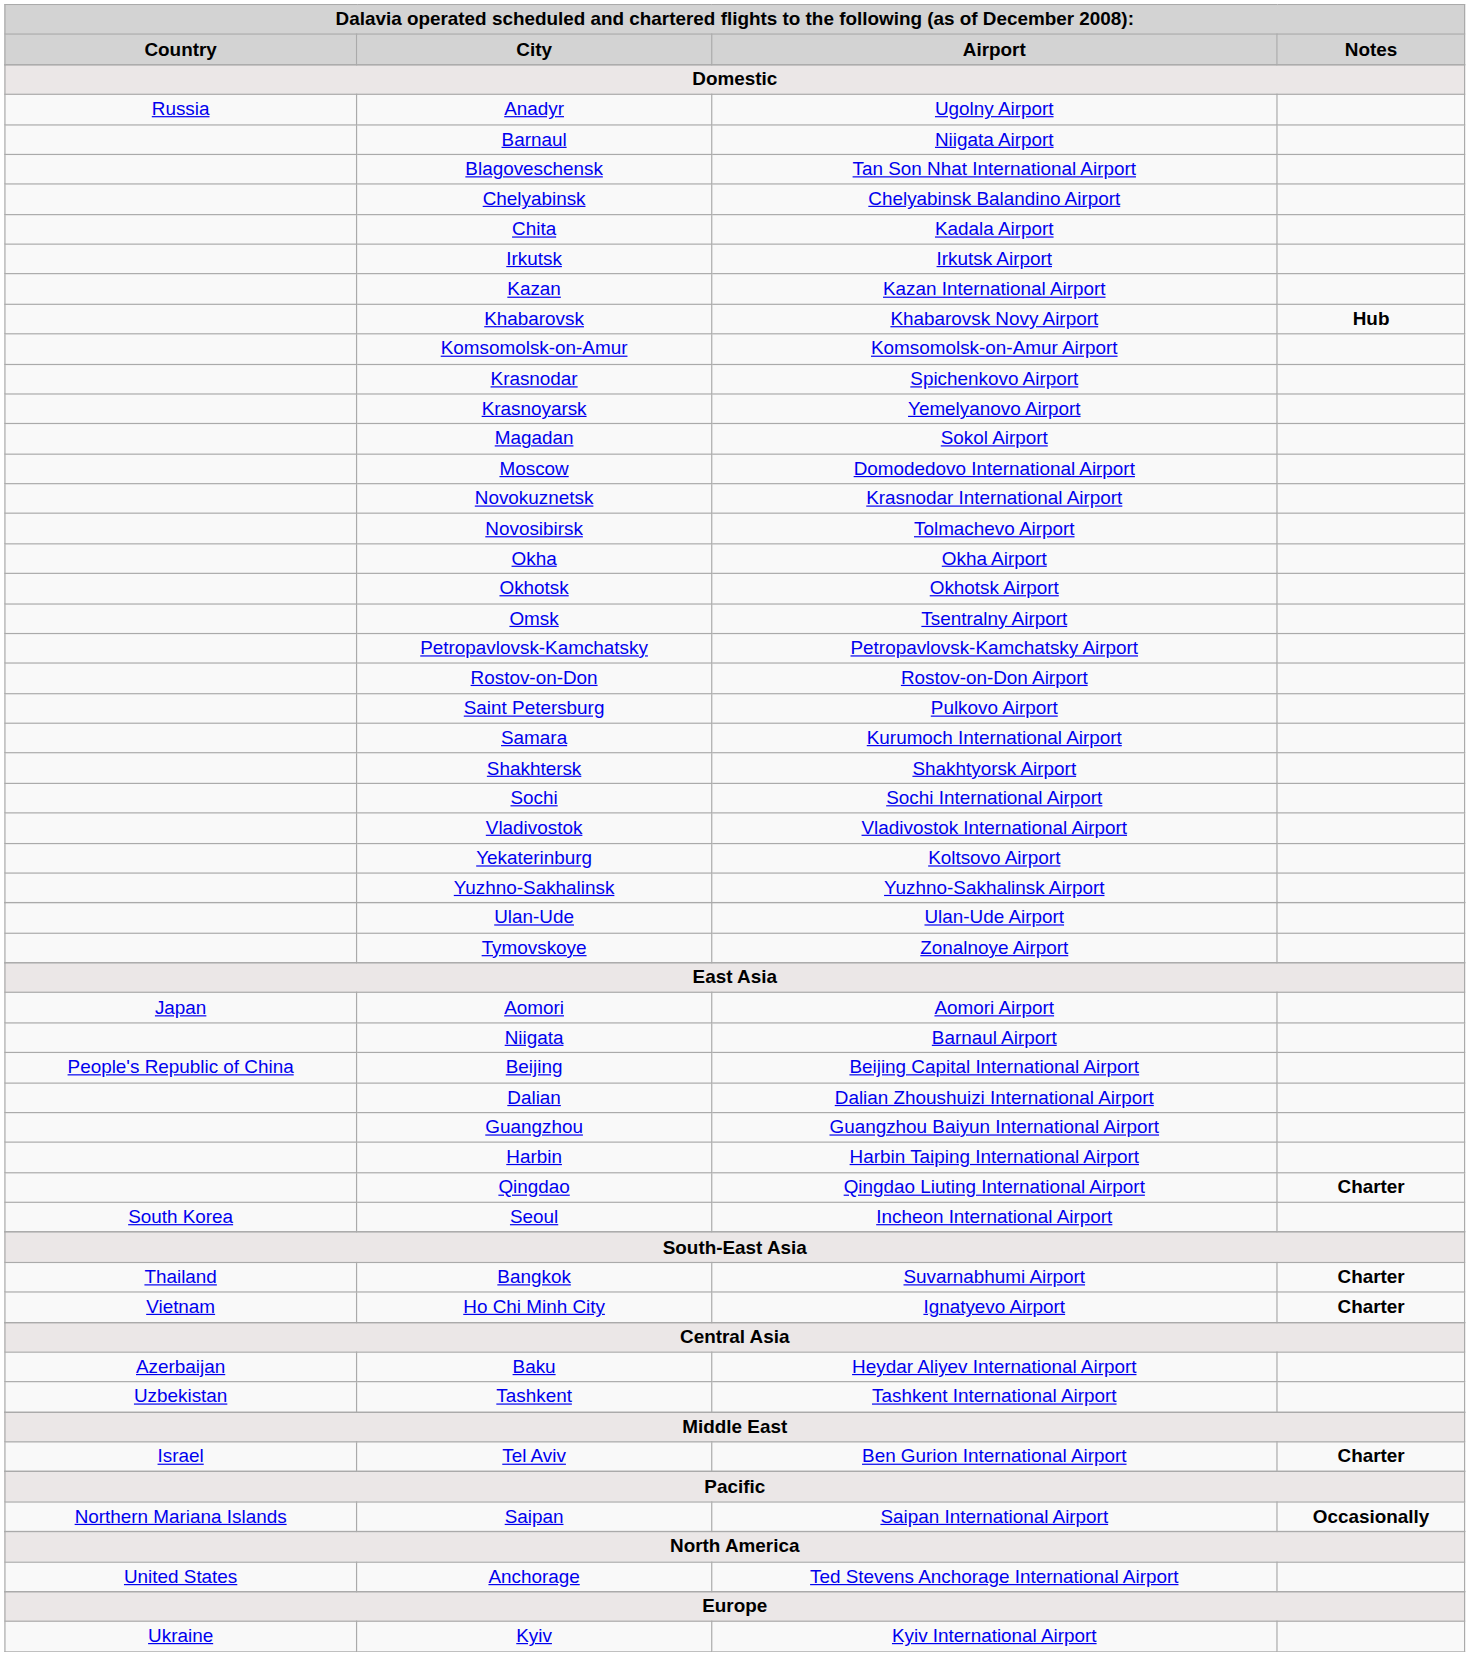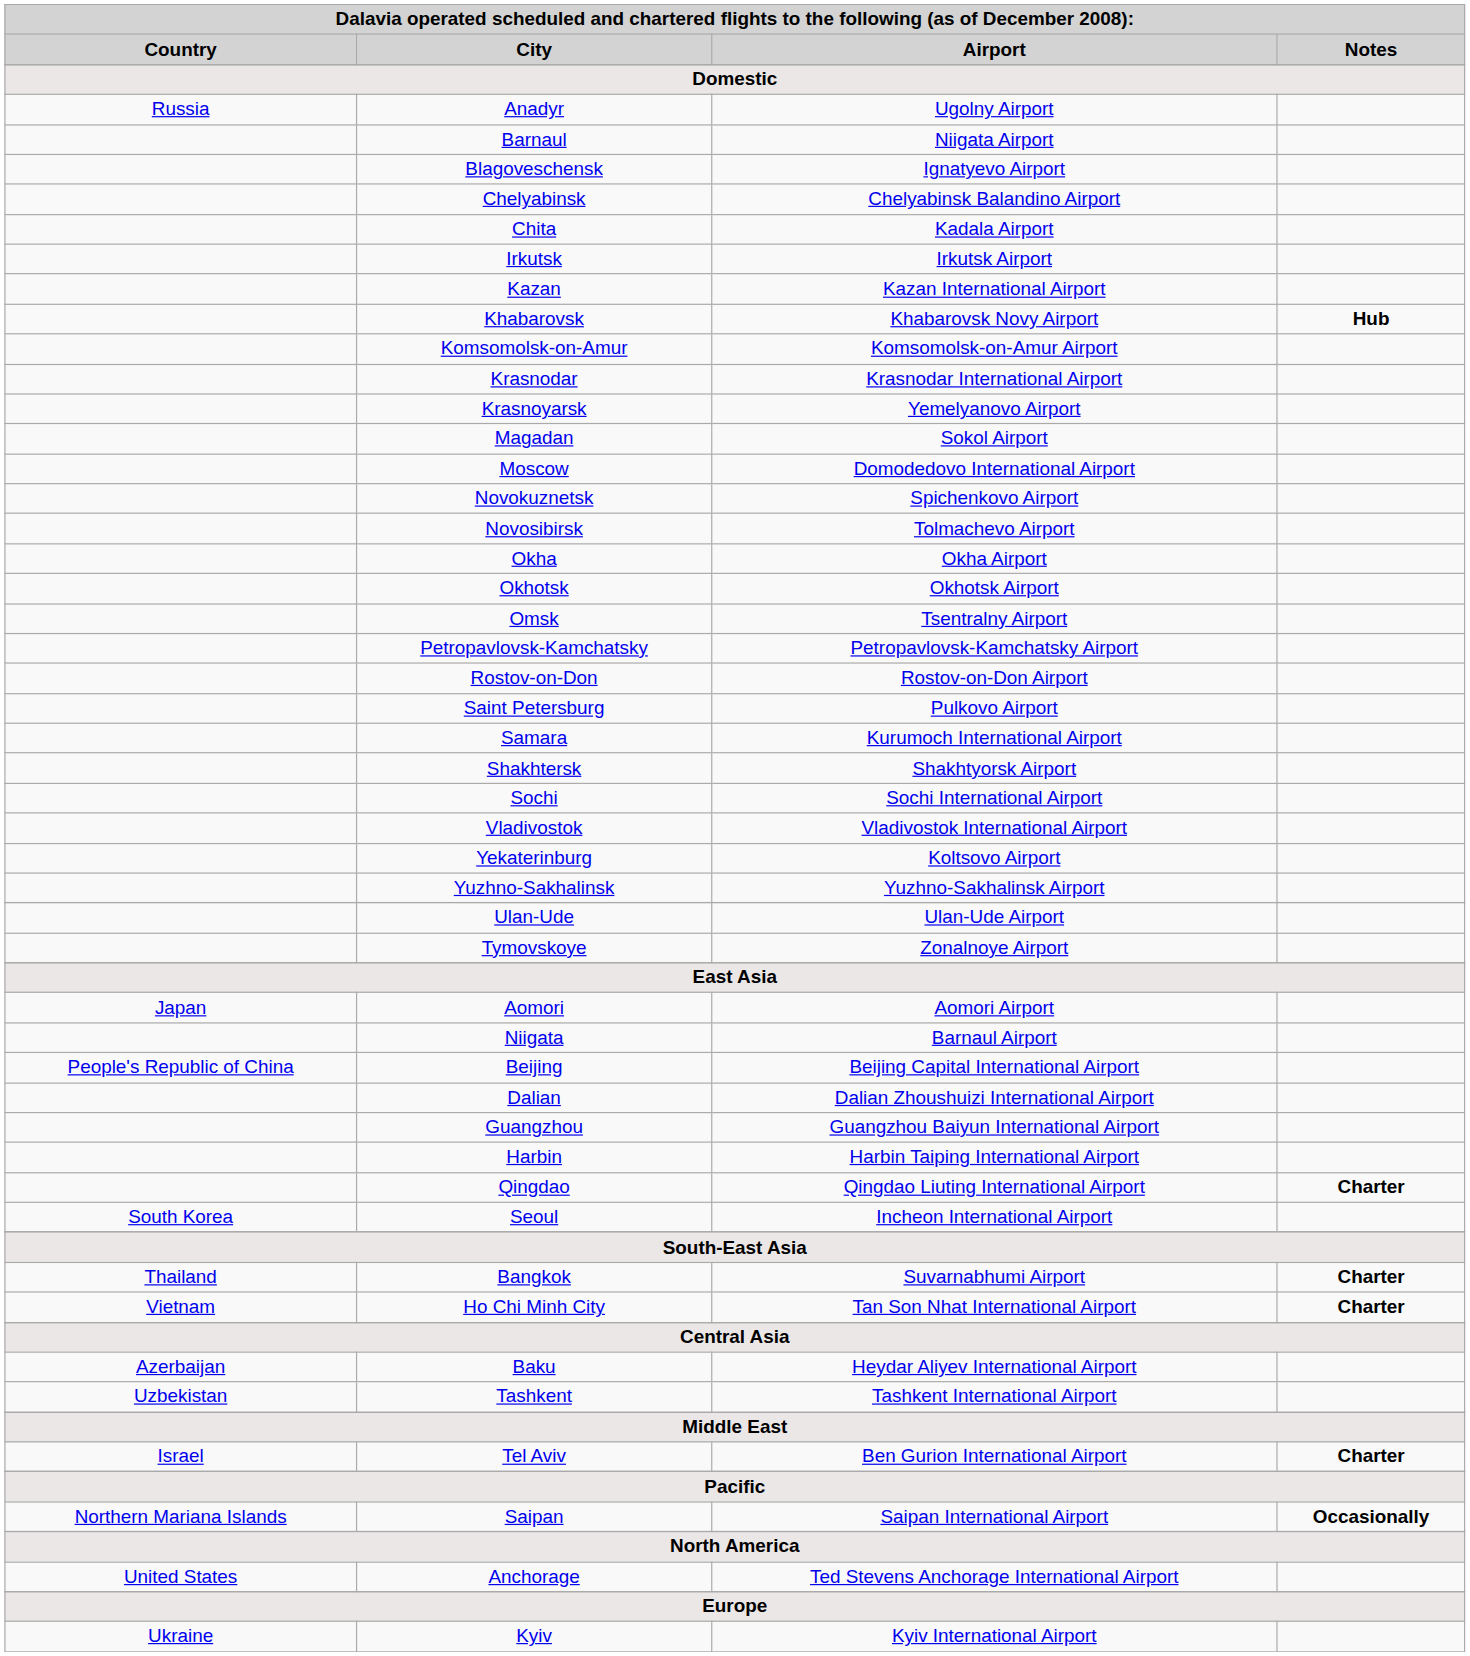 <table class="collapsible wikitable collapsed" style="width: 98%; border: #999 solid 1px; text-align: center; margin:1em auto;">
 <tr>
 <th colspan="5" style="background: #D3D3D3;">Dalavia operated scheduled and chartered flights to the following (as of December 2008):</th>
 </tr>
 <tr style="font-weight:bold; background-color:#D3D3D3">
 <td><strong>Country</strong></td>
 <td><strong>City</strong></td>
 <td><strong>Airport</strong></td>
 <td><strong>Notes</strong></td>
 </tr>
 <tr>
 </tr>
 <tr style="font-weight:bold; background-color: #EBE7E7">
 <td colspan="13"><strong>Domestic</strong></td>
 </tr>
 <tr>
 <td><a href='#'>Russia</a></td>
 <td><a href='#'>Anadyr</a></td>
 <td><a href='#'>Ugolny Airport</a></td>
 <td></td>
 </tr>
 <tr>
 <td></td>
 <td><a href='#'>Barnaul</a></td>
 <td><a href='#'>Niigata Airport</a></td>
 <td></td>
 </tr>
 <tr>
 <td></td>
 <td><a href='#'>Blagoveschensk</a></td>
-<td><a href='#'>Tan Son Nhat International Airport</a></td>
+<td><a href='#'>Ignatyevo Airport</a></td>
 <td></td>
 </tr>
 <tr>
 <td></td>
 <td><a href='#'>Chelyabinsk</a></td>
 <td><a href='#'>Chelyabinsk Balandino Airport</a></td>
 <td></td>
 </tr>
 <tr>
 <td></td>
 <td><a href='#'>Chita</a></td>
 <td><a href='#'>Kadala Airport</a></td>
 <td></td>
 </tr>
 <tr>
 <td></td>
 <td><a href='#'>Irkutsk</a></td>
 <td><a href='#'>Irkutsk Airport</a></td>
 <td></td>
 </tr>
 <tr>
 <td></td>
 <td><a href='#'>Kazan</a></td>
 <td><a href='#'>Kazan International Airport</a></td>
 <td></td>
 </tr>
 <tr>
 <td></td>
 <td><a href='#'>Khabarovsk</a></td>
 <td><a href='#'>Khabarovsk Novy Airport</a></td>
 <td><strong>Hub</strong></td>
 </tr>
 <tr>
 <td></td>
 <td><a href='#'>Komsomolsk-on-Amur</a></td>
 <td><a href='#'>Komsomolsk-on-Amur Airport</a></td>
 <td></td>
 </tr>
 <tr>
 <td></td>
 <td><a href='#'>Krasnodar</a></td>
-<td><a href='#'>Spichenkovo Airport</a></td>
+<td><a href='#'>Krasnodar International Airport</a></td>
 <td></td>
 </tr>
 <tr>
 <td></td>
 <td><a href='#'>Krasnoyarsk</a></td>
 <td><a href='#'>Yemelyanovo Airport</a></td>
 <td></td>
 </tr>
 <tr>
 <td></td>
 <td><a href='#'>Magadan</a></td>
 <td><a href='#'>Sokol Airport</a></td>
 <td></td>
 </tr>
 <tr>
 <td></td>
 <td><a href='#'>Moscow</a></td>
 <td><a href='#'>Domodedovo International Airport</a></td>
 <td></td>
 </tr>
 <tr>
 <td></td>
 <td><a href='#'>Novokuznetsk</a></td>
-<td><a href='#'>Krasnodar International Airport</a></td>
+<td><a href='#'>Spichenkovo Airport</a></td>
 <td></td>
 </tr>
 <tr>
 <td></td>
 <td><a href='#'>Novosibirsk</a></td>
 <td><a href='#'>Tolmachevo Airport</a></td>
 <td></td>
 </tr>
 <tr>
 <td></td>
 <td><a href='#'>Okha</a></td>
 <td><a href='#'>Okha Airport</a></td>
 <td></td>
 </tr>
 <tr>
 <td></td>
 <td><a href='#'>Okhotsk</a></td>
 <td><a href='#'>Okhotsk Airport</a></td>
 <td></td>
 </tr>
 <tr>
 <td></td>
 <td><a href='#'>Omsk</a></td>
 <td><a href='#'>Tsentralny Airport</a></td>
 <td></td>
 </tr>
 <tr>
 <td></td>
 <td><a href='#'>Petropavlovsk-Kamchatsky</a></td>
 <td><a href='#'>Petropavlovsk-Kamchatsky Airport</a></td>
 <td></td>
 </tr>
 <tr>
 <td></td>
 <td><a href='#'>Rostov-on-Don</a></td>
 <td><a href='#'>Rostov-on-Don Airport</a></td>
 <td></td>
 </tr>
 <tr>
 <td></td>
 <td><a href='#'>Saint Petersburg</a></td>
 <td><a href='#'>Pulkovo Airport</a></td>
 <td></td>
 </tr>
 <tr>
 <td></td>
 <td><a href='#'>Samara</a></td>
 <td><a href='#'>Kurumoch International Airport</a></td>
 <td></td>
 </tr>
 <tr>
 <td></td>
 <td><a href='#'>Shakhtersk</a></td>
 <td><a href='#'>Shakhtyorsk Airport</a></td>
 <td></td>
 </tr>
 <tr>
 <td></td>
 <td><a href='#'>Sochi</a></td>
 <td><a href='#'>Sochi International Airport</a></td>
 <td></td>
 </tr>
 <tr>
 <td></td>
 <td><a href='#'>Vladivostok</a></td>
 <td><a href='#'>Vladivostok International Airport</a></td>
 <td></td>
 </tr>
 <tr>
 <td></td>
 <td><a href='#'>Yekaterinburg</a></td>
 <td><a href='#'>Koltsovo Airport</a></td>
 <td></td>
 </tr>
 <tr>
 <td></td>
 <td><a href='#'>Yuzhno-Sakhalinsk</a></td>
 <td><a href='#'>Yuzhno-Sakhalinsk Airport</a></td>
 <td></td>
 </tr>
 <tr>
 </tr>
 <tr>
 <td></td>
 <td><a href='#'>Ulan-Ude</a></td>
 <td><a href='#'>Ulan-Ude Airport</a></td>
 <td></td>
 </tr>
 <tr>
 <td></td>
 <td><a href='#'>Tymovskoye</a></td>
 <td><a href='#'>Zonalnoye Airport</a></td>
 <td></td>
 </tr>
 <tr>
 </tr>
 <tr style="font-weight:bold; background-color: #EBE7E7">
 <td colspan="13">East Asia</td>
 </tr>
 <tr>
 <td><a href='#'>Japan</a></td>
 <td><a href='#'>Aomori</a></td>
 <td><a href='#'>Aomori Airport</a></td>
 <td></td>
 </tr>
 <tr>
 <td></td>
 <td><a href='#'>Niigata</a></td>
 <td><a href='#'>Barnaul Airport</a></td>
 <td></td>
 </tr>
 <tr>
 <td><a href='#'>People's Republic of China</a></td>
 <td><a href='#'>Beijing</a></td>
 <td><a href='#'>Beijing Capital International Airport</a></td>
 <td></td>
 </tr>
 <tr>
 <td></td>
 <td><a href='#'>Dalian</a></td>
 <td><a href='#'>Dalian Zhoushuizi International Airport</a></td>
 <td></td>
 </tr>
 <tr>
 <td></td>
 <td><a href='#'>Guangzhou</a></td>
 <td><a href='#'>Guangzhou Baiyun International Airport</a></td>
 <td></td>
 </tr>
 <tr>
 <td></td>
 <td><a href='#'>Harbin</a></td>
 <td><a href='#'>Harbin Taiping International Airport</a></td>
 <td></td>
 </tr>
 <tr>
 <td></td>
 <td><a href='#'>Qingdao</a></td>
 <td><a href='#'>Qingdao Liuting International Airport</a></td>
 <td><strong>Charter</strong></td>
 </tr>
 <tr>
 <td><a href='#'>South Korea</a></td>
 <td><a href='#'>Seoul</a></td>
 <td><a href='#'>Incheon International Airport</a></td>
 <td></td>
 </tr>
 <tr>
 </tr>
 <tr style="font-weight:bold; background-color: #EBE7E7">
 <td colspan="13">South-East Asia</td>
 </tr>
 <tr>
 <td><a href='#'>Thailand</a></td>
 <td><a href='#'>Bangkok</a></td>
 <td><a href='#'>Suvarnabhumi Airport</a></td>
 <td><strong>Charter</strong></td>
 </tr>
 <tr>
 <td><a href='#'>Vietnam</a></td>
 <td><a href='#'>Ho Chi Minh City</a></td>
-<td><a href='#'>Ignatyevo Airport</a></td>
+<td><a href='#'>Tan Son Nhat International Airport</a></td>
 <td><strong>Charter</strong></td>
 </tr>
 <tr>
 </tr>
 <tr style="font-weight:bold; background-color: #EBE7E7">
 <td colspan="13">Central Asia</td>
 </tr>
 <tr>
 <td><a href='#'>Azerbaijan</a></td>
 <td><a href='#'>Baku</a></td>
 <td><a href='#'>Heydar Aliyev International Airport</a></td>
 <td></td>
 </tr>
 <tr>
 <td><a href='#'>Uzbekistan</a></td>
 <td><a href='#'>Tashkent</a></td>
 <td><a href='#'>Tashkent International Airport</a></td>
 <td></td>
 </tr>
 <tr>
 </tr>
 <tr style="font-weight:bold; background-color: #EBE7E7">
 <td colspan="13">Middle East</td>
 </tr>
 <tr>
 <td><a href='#'>Israel</a></td>
 <td><a href='#'>Tel Aviv</a></td>
 <td><a href='#'>Ben Gurion International Airport</a></td>
 <td><strong>Charter</strong></td>
 </tr>
 <tr>
 </tr>
 <tr style="font-weight:bold; background-color: #EBE7E7">
 <td colspan="13">Pacific</td>
 </tr>
 <tr>
 <td><a href='#'>Northern Mariana Islands</a></td>
 <td><a href='#'>Saipan</a></td>
 <td><a href='#'>Saipan International Airport</a></td>
 <td><strong>Occasionally</strong></td>
 </tr>
 <tr>
 </tr>
 <tr style="font-weight:bold; background-color: #EBE7E7">
 <td colspan="13">North America</td>
 </tr>
 <tr>
 <td><a href='#'>United States</a></td>
 <td><a href='#'>Anchorage</a></td>
 <td><a href='#'>Ted Stevens Anchorage International Airport</a></td>
 <td></td>
 </tr>
 <tr>
 </tr>
 <tr style="font-weight:bold; background-color: #EBE7E7">
 <td colspan="13">Europe</td>
 </tr>
 <tr>
 <td><a href='#'>Ukraine</a></td>
 <td><a href='#'>Kyiv</a></td>
 <td><a href='#'>Kyiv International Airport</a></td>
 <td></td>
 </tr>
 </table>
